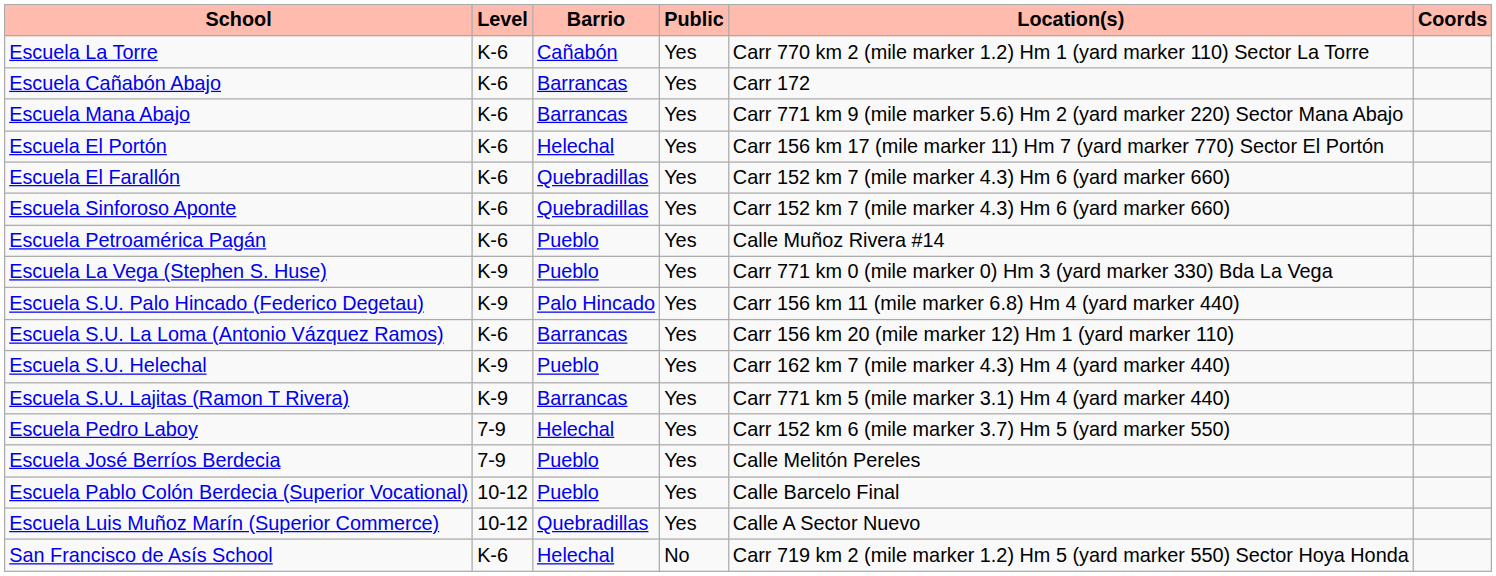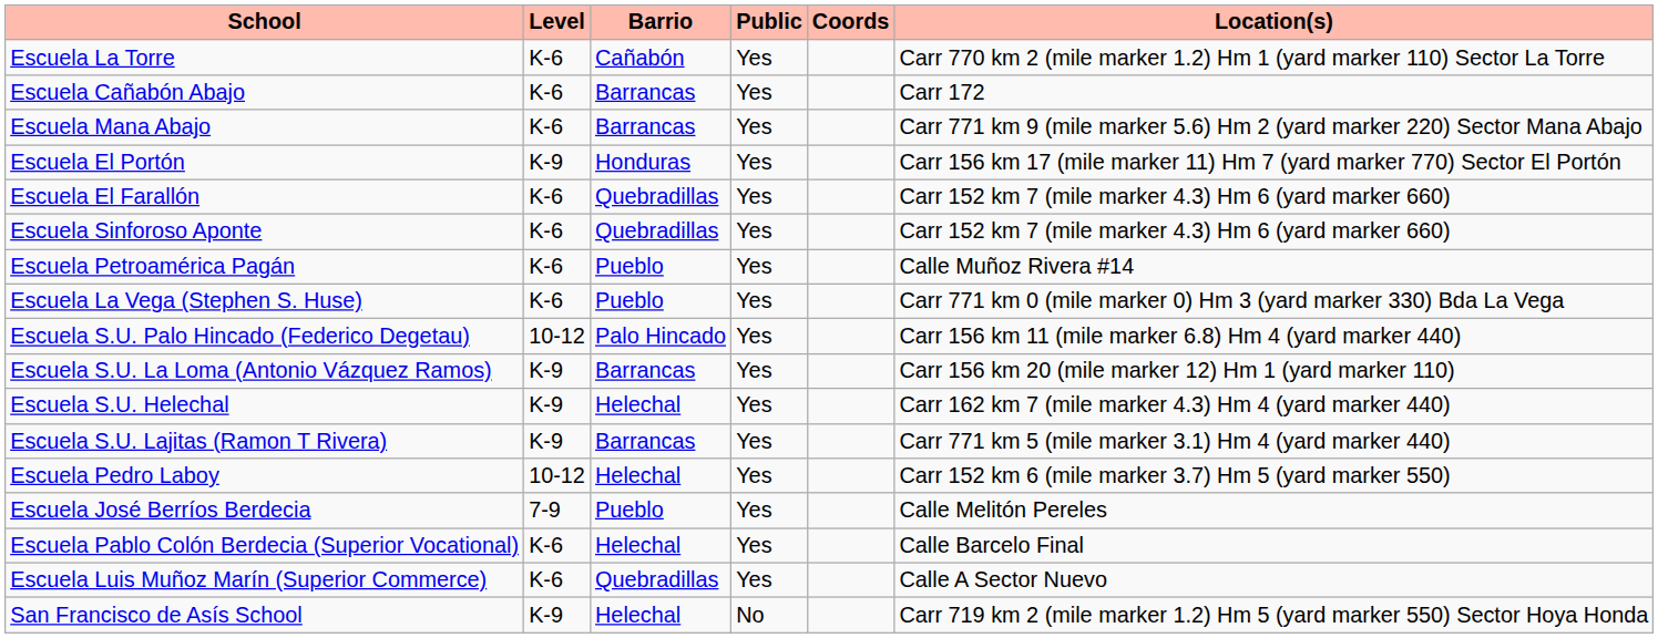 <table class="wikitable" style="text-align:left">
 <tr>
 <th style="background:#ffbbad;">School</th>
 <th style="background:#ffbbad;">Level</th>
 <th style="background:#ffbbad;">Barrio</th>
 <th style="background:#ffbbad;">Public</th>
+<th style="background:#ffbbad;">Coords</th>
 <th style="background:#ffbbad;">Location(s)</th>
-<th style="background:#ffbbad;">Coords</th>
 </tr>
 <tr>
 <td><a href='#'>Escuela La Torre</a></td>
 <td>K-6</td>
 <td><a href='#'>Cañabón</a></td>
 <td>Yes</td>
+<td><br></td>
 <td>Carr 770 km 2 (mile marker 1.2) Hm 1 (yard marker 110) Sector La Torre</td>
-<td><br></td>
 </tr>
 <tr>
 <td><a href='#'>Escuela Cañabón Abajo</a></td>
 <td>K-6</td>
 <td><a href='#'>Barrancas</a></td>
 <td>Yes</td>
+<td><br></td>
 <td>Carr 172</td>
-<td><br></td>
 </tr>
 <tr>
 <td><a href='#'>Escuela Mana Abajo</a></td>
 <td>K-6</td>
 <td><a href='#'>Barrancas</a></td>
 <td>Yes</td>
+<td></td>
 <td>Carr 771 km 9 (mile marker 5.6) Hm 2 (yard marker 220) Sector Mana Abajo</td>
-<td></td>
 </tr>
 <tr>
 <td><a href='#'>Escuela El Portón</a></td>
-<td>K-6</td>
-<td><a href='#'>Helechal</a></td>
+<td>K-9</td>
+<td><a href='#'>Honduras</a></td>
 <td>Yes</td>
+<td><br></td>
 <td>Carr 156 km 17 (mile marker 11) Hm 7 (yard marker 770) Sector El Portón</td>
-<td><br></td>
 </tr>
 <tr>
 <td><a href='#'>Escuela El Farallón</a></td>
 <td>K-6</td>
 <td><a href='#'>Quebradillas</a></td>
 <td>Yes</td>
+<td><br></td>
 <td>Carr 152 km 7 (mile marker 4.3) Hm 6 (yard marker 660)</td>
-<td><br></td>
 </tr>
 <tr>
 <td><a href='#'>Escuela Sinforoso Aponte</a></td>
 <td>K-6</td>
 <td><a href='#'>Quebradillas</a></td>
 <td>Yes</td>
+<td><br></td>
 <td>Carr 152 km 7 (mile marker 4.3) Hm 6 (yard marker 660)</td>
-<td><br></td>
 </tr>
 <tr>
 <td><a href='#'>Escuela Petroamérica Pagán</a></td>
 <td>K-6</td>
 <td><a href='#'>Pueblo</a></td>
 <td>Yes</td>
+<td><br></td>
 <td>Calle Muñoz Rivera #14</td>
-<td><br></td>
 </tr>
 <tr>
 <td><a href='#'>Escuela La Vega (Stephen S. Huse)</a></td>
-<td>K-9</td>
+<td>K-6</td>
 <td><a href='#'>Pueblo</a></td>
 <td>Yes</td>
+<td><br></td>
 <td>Carr 771 km 0 (mile marker 0) Hm 3 (yard marker 330) Bda La Vega</td>
-<td><br></td>
 </tr>
 <tr>
 <td><a href='#'>Escuela S.U. Palo Hincado (Federico Degetau)</a></td>
-<td>K-9</td>
+<td>10-12</td>
 <td><a href='#'>Palo Hincado</a></td>
 <td>Yes</td>
+<td><br></td>
 <td>Carr 156 km 11 (mile marker 6.8) Hm 4 (yard marker 440)</td>
-<td><br></td>
 </tr>
 <tr>
 <td><a href='#'>Escuela S.U. La Loma (Antonio Vázquez Ramos)</a></td>
-<td>K-6</td>
+<td>K-9</td>
 <td><a href='#'>Barrancas</a></td>
 <td>Yes</td>
+<td><br></td>
 <td>Carr 156 km 20 (mile marker 12) Hm 1 (yard marker 110)</td>
-<td><br></td>
 </tr>
 <tr>
 <td><a href='#'>Escuela S.U. Helechal</a></td>
 <td>K-9</td>
-<td><a href='#'>Pueblo</a></td>
+<td><a href='#'>Helechal</a></td>
 <td>Yes</td>
+<td><br></td>
 <td>Carr 162 km 7 (mile marker 4.3) Hm 4 (yard marker 440)</td>
-<td><br></td>
 </tr>
 <tr>
 <td><a href='#'>Escuela S.U. Lajitas (Ramon T Rivera)</a></td>
 <td>K-9</td>
 <td><a href='#'>Barrancas</a></td>
 <td>Yes</td>
+<td></td>
 <td>Carr 771 km 5 (mile marker 3.1) Hm 4 (yard marker 440)</td>
-<td></td>
 </tr>
 <tr>
 <td><a href='#'>Escuela Pedro Laboy</a></td>
-<td>7-9</td>
+<td>10-12</td>
 <td><a href='#'>Helechal</a></td>
 <td>Yes</td>
+<td><br></td>
 <td>Carr 152 km 6 (mile marker 3.7) Hm 5 (yard marker 550)</td>
-<td><br></td>
 </tr>
 <tr>
 <td><a href='#'>Escuela José Berríos Berdecia</a></td>
 <td>7-9</td>
 <td><a href='#'>Pueblo</a></td>
 <td>Yes</td>
+<td><br></td>
 <td>Calle Melitón Pereles</td>
-<td><br></td>
 </tr>
 <tr>
 <td><a href='#'>Escuela Pablo Colón Berdecia (Superior Vocational)</a></td>
-<td>10-12</td>
-<td><a href='#'>Pueblo</a></td>
+<td>K-6</td>
+<td><a href='#'>Helechal</a></td>
 <td>Yes</td>
+<td><br></td>
 <td>Calle Barcelo Final</td>
-<td><br></td>
 </tr>
 <tr>
 <td><a href='#'>Escuela Luis Muñoz Marín (Superior Commerce)</a></td>
-<td>10-12</td>
+<td>K-6</td>
 <td><a href='#'>Quebradillas</a></td>
 <td>Yes</td>
+<td><br></td>
 <td>Calle A Sector Nuevo</td>
-<td><br></td>
 </tr>
 <tr>
 <td><a href='#'>San Francisco de Asís School</a></td>
-<td>K-6</td>
+<td>K-9</td>
 <td><a href='#'>Helechal</a></td>
 <td>No</td>
+<td><br></td>
 <td>Carr 719 km 2 (mile marker 1.2) Hm 5 (yard marker 550) Sector Hoya Honda</td>
-<td><br></td>
 </tr>
 </table>
